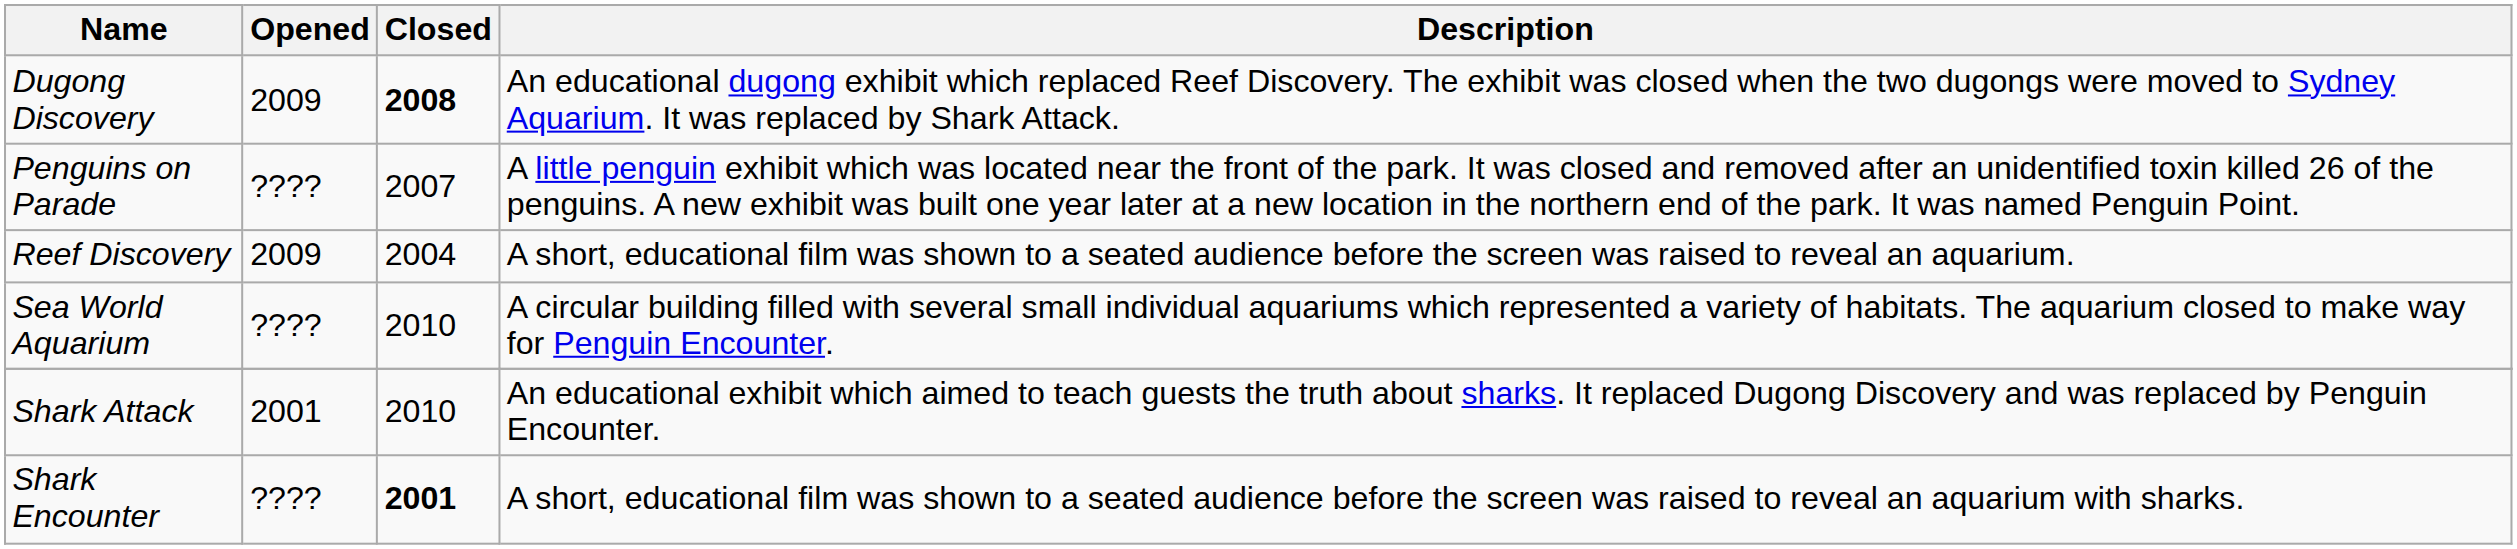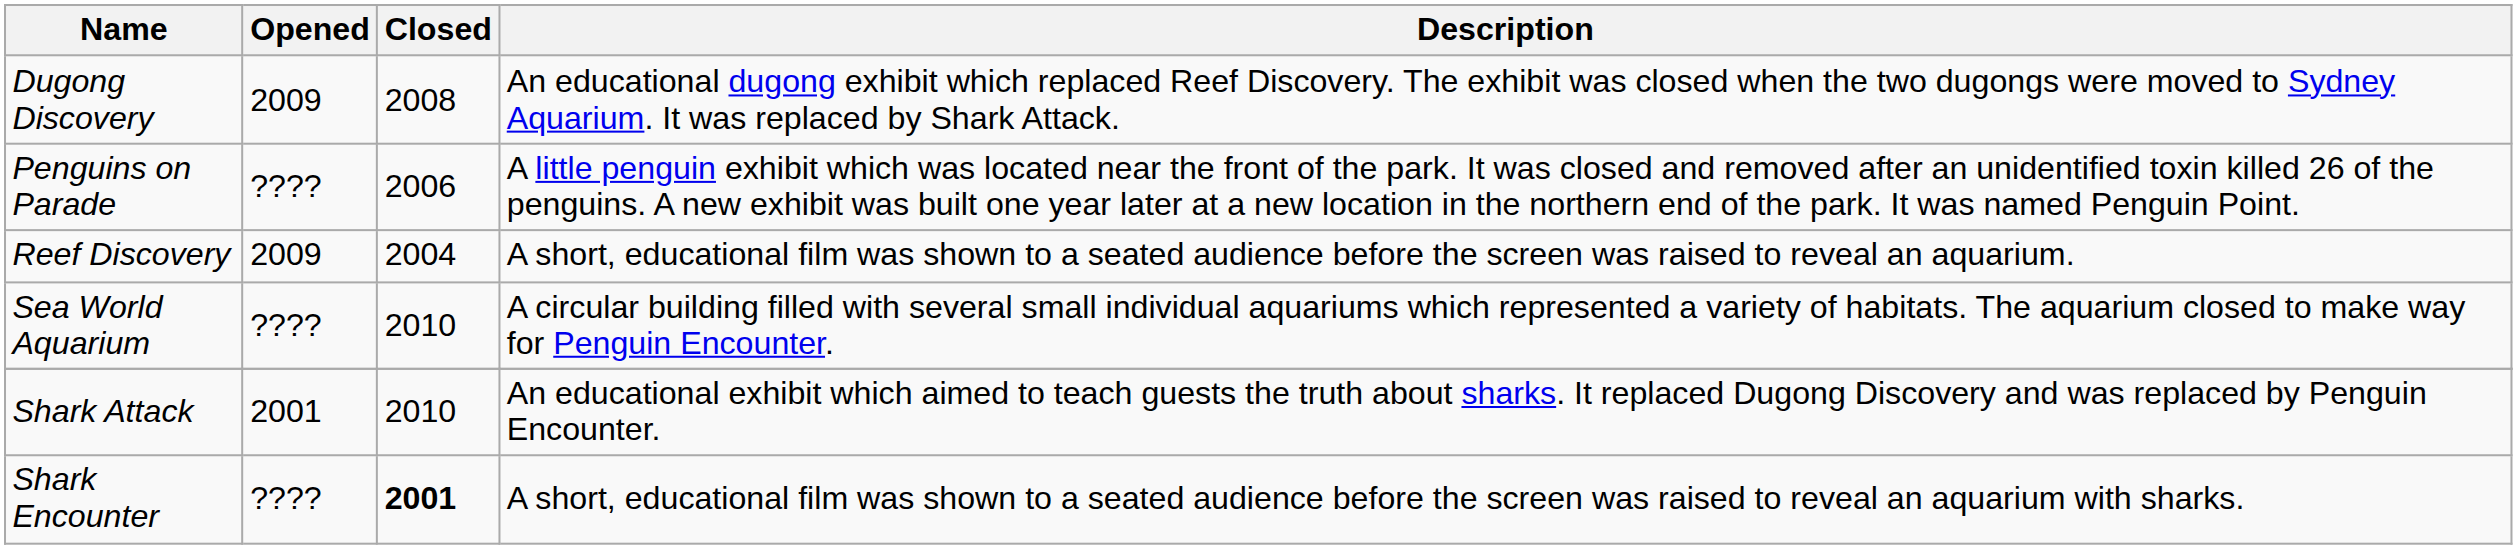 <table class="wikitable sortable">
 <tr>
 <th>Name</th>
 <th>Opened</th>
 <th>Closed</th>
 <th class="unsortable">Description</th>
 </tr>
 <tr>
 <td><em>Dugong Discovery</em></td>
 <td>2009</td>
-<td><strong>2008</strong></td>
+<td>2008</td>
 <td>An educational <a href='#'>dugong</a> exhibit which replaced Reef Discovery. The exhibit was closed when the two dugongs were moved to <a href='#'>Sydney Aquarium</a>. It was replaced by Shark Attack.</td>
 </tr>
 <tr>
 <td><em>Penguins on Parade</em></td>
 <td>????</td>
-<td>2007</td>
+<td>2006</td>
 <td>A <a href='#'>little penguin</a> exhibit which was located near the front of the park. It was closed and removed after an unidentified toxin killed 26 of the penguins. A new exhibit was built one year later at a new location in the northern end of the park. It was named Penguin Point.</td>
 </tr>
 <tr>
 <td><em>Reef Discovery</em></td>
 <td>2009</td>
 <td>2004</td>
 <td>A short, educational film was shown to a seated audience before the screen was raised to reveal an aquarium.</td>
 </tr>
 <tr>
 <td><em>Sea World Aquarium</em></td>
 <td>????</td>
 <td>2010</td>
 <td>A circular building filled with several small individual aquariums which represented a variety of habitats. The aquarium closed to make way for <a href='#'>Penguin Encounter</a>.</td>
 </tr>
 <tr | >
 </tr>
 <tr>
 <td><em>Shark Attack</em></td>
 <td>2001</td>
 <td>2010</td>
 <td>An educational exhibit which aimed to teach guests the truth about <a href='#'>sharks</a>. It replaced Dugong Discovery and was replaced by Penguin Encounter.</td>
 </tr>
 <tr>
 <td><em>Shark Encounter</em></td>
 <td>????</td>
 <td><strong>2001</strong></td>
 <td>A short, educational film was shown to a seated audience before the screen was raised to reveal an aquarium with sharks.</td>
 </tr>
 </table>
